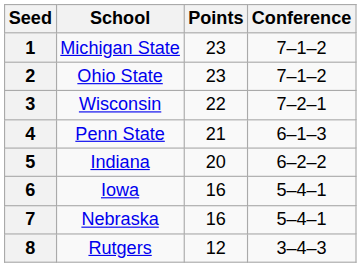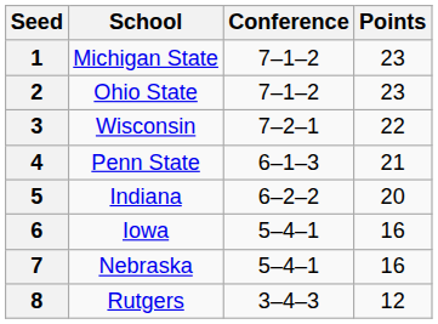 <table class="wikitable" style="text-align:center">
 <tr>
 <th>Seed</th>
 <th>School</th>
+<th>Conference</th>
 <th>Points</th>
-<th>Conference</th>
 </tr>
 <tr>
 <th>1</th>
 <td><a href='#'>Michigan State</a></td>
+<td>7–1–2</td>
 <td>23</td>
-<td>7–1–2</td>
 </tr>
 <tr>
 <th>2</th>
 <td><a href='#'>Ohio State</a></td>
+<td>7–1–2</td>
 <td>23</td>
-<td>7–1–2</td>
 </tr>
 <tr>
 <th>3</th>
 <td><a href='#'>Wisconsin</a></td>
+<td>7–2–1</td>
 <td>22</td>
-<td>7–2–1</td>
 </tr>
 <tr>
 <th>4</th>
 <td><a href='#'>Penn State</a></td>
+<td>6–1–3</td>
 <td>21</td>
-<td>6–1–3</td>
 </tr>
 <tr>
 <th>5</th>
 <td><a href='#'>Indiana</a></td>
+<td>6–2–2</td>
 <td>20</td>
-<td>6–2–2</td>
 </tr>
 <tr>
 <th>6</th>
 <td><a href='#'>Iowa</a></td>
+<td>5–4–1</td>
 <td>16</td>
-<td>5–4–1</td>
 </tr>
 <tr>
 <th>7</th>
 <td><a href='#'>Nebraska</a></td>
+<td>5–4–1</td>
 <td>16</td>
-<td>5–4–1</td>
 </tr>
 <tr>
 <th>8</th>
 <td><a href='#'>Rutgers</a></td>
+<td>3–4–3</td>
 <td>12</td>
-<td>3–4–3</td>
 </tr>
 </table>
